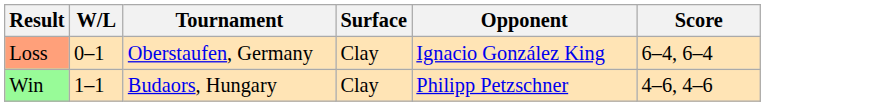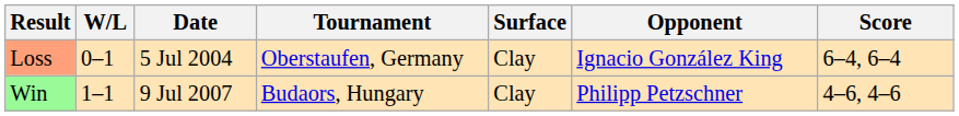 <table class="wikitable">
 <tr>
 <th style="width:40px">Result</th>
 <th style="width:35px" class="unsortable">W/L</th>
+<th style="width:80px">Date</th>
 <th style="width:160px">Tournament</th>
 <th style="width:50px">Surface</th>
 <th style="width:170px">Opponent</th>
 <th style="width:90px" class="unsortable">Score</th>
 </tr>
 <tr bgcolor="moccasin">
 <td style="background:#ffa07a;">Loss</td>
 <td>0–1</td>
+<td>5 Jul 2004</td>
 <td><a href='#'>Oberstaufen</a>, Germany</td>
 <td>Clay</td>
 <td> <a href='#'>Ignacio González King</a></td>
 <td>6–4, 6–4</td>
 </tr>
 <tr bgcolor="moccasin">
 <td style="background:#98fb98;">Win</td>
 <td>1–1</td>
+<td>9 Jul 2007</td>
 <td><a href='#'>Budaors</a>, Hungary</td>
 <td>Clay</td>
 <td> <a href='#'>Philipp Petzschner</a></td>
 <td>4–6, 4–6</td>
 </tr>
 </table>
